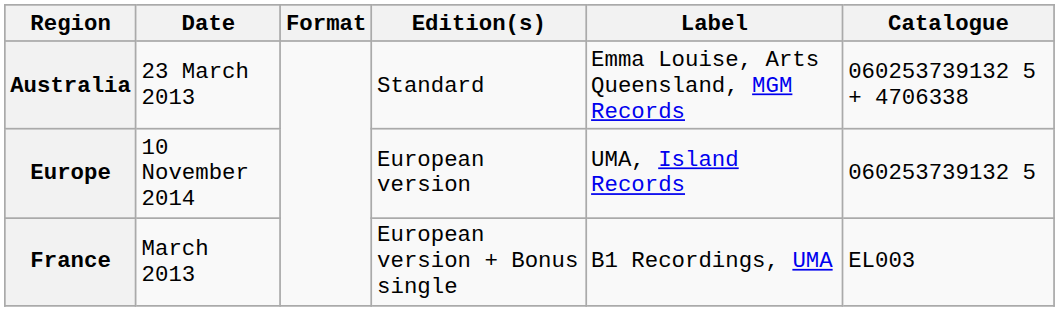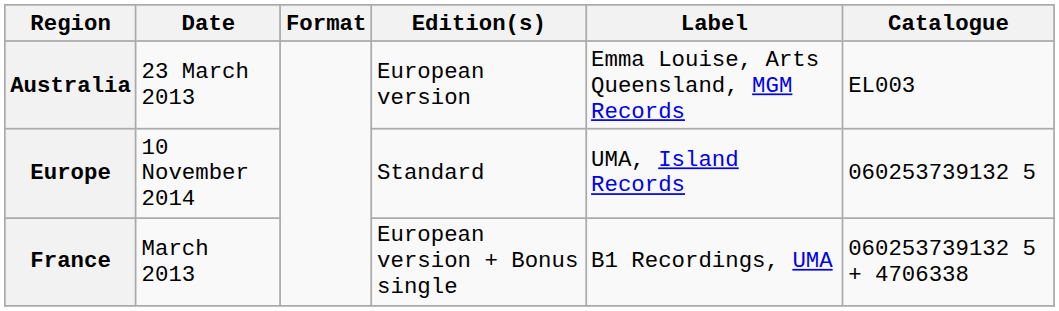 <table class="wikitable plainrowheaders">
 <tr>
 <th scope="col">Region</th>
 <th scope="col">Date</th>
 <th scope="col">Format</th>
 <th scope="col">Edition(s)</th>
 <th scope="col">Label</th>
 <th scope="col">Catalogue</th>
 </tr>
 <tr>
 <th scope="row" rowspan="1">Australia</th>
 <td>23 March 2013</td>
 <td rowspan="3"></td>
-<td>Standard</td>
+<td>European version</td>
 <td>Emma Louise, Arts Queensland, <a href='#'>MGM Records</a></td>
-<td>060253739132 5 + 4706338</td>
+<td>EL003</td>
 </tr>
 <tr>
 <th scope="row" rowspan="1">Europe</th>
 <td>10 November 2014</td>
-<td>European version</td>
+<td>Standard</td>
 <td>UMA, <a href='#'>Island Records</a></td>
 <td>060253739132 5</td>
 </tr>
 <tr>
 <th scope="row" rowspan="1">France</th>
 <td>March 2013</td>
 <td>European version + Bonus single</td>
 <td>B1 Recordings, <a href='#'>UMA</a></td>
-<td>EL003</td>
+<td>060253739132 5 + 4706338</td>
 </tr>
 </table>
